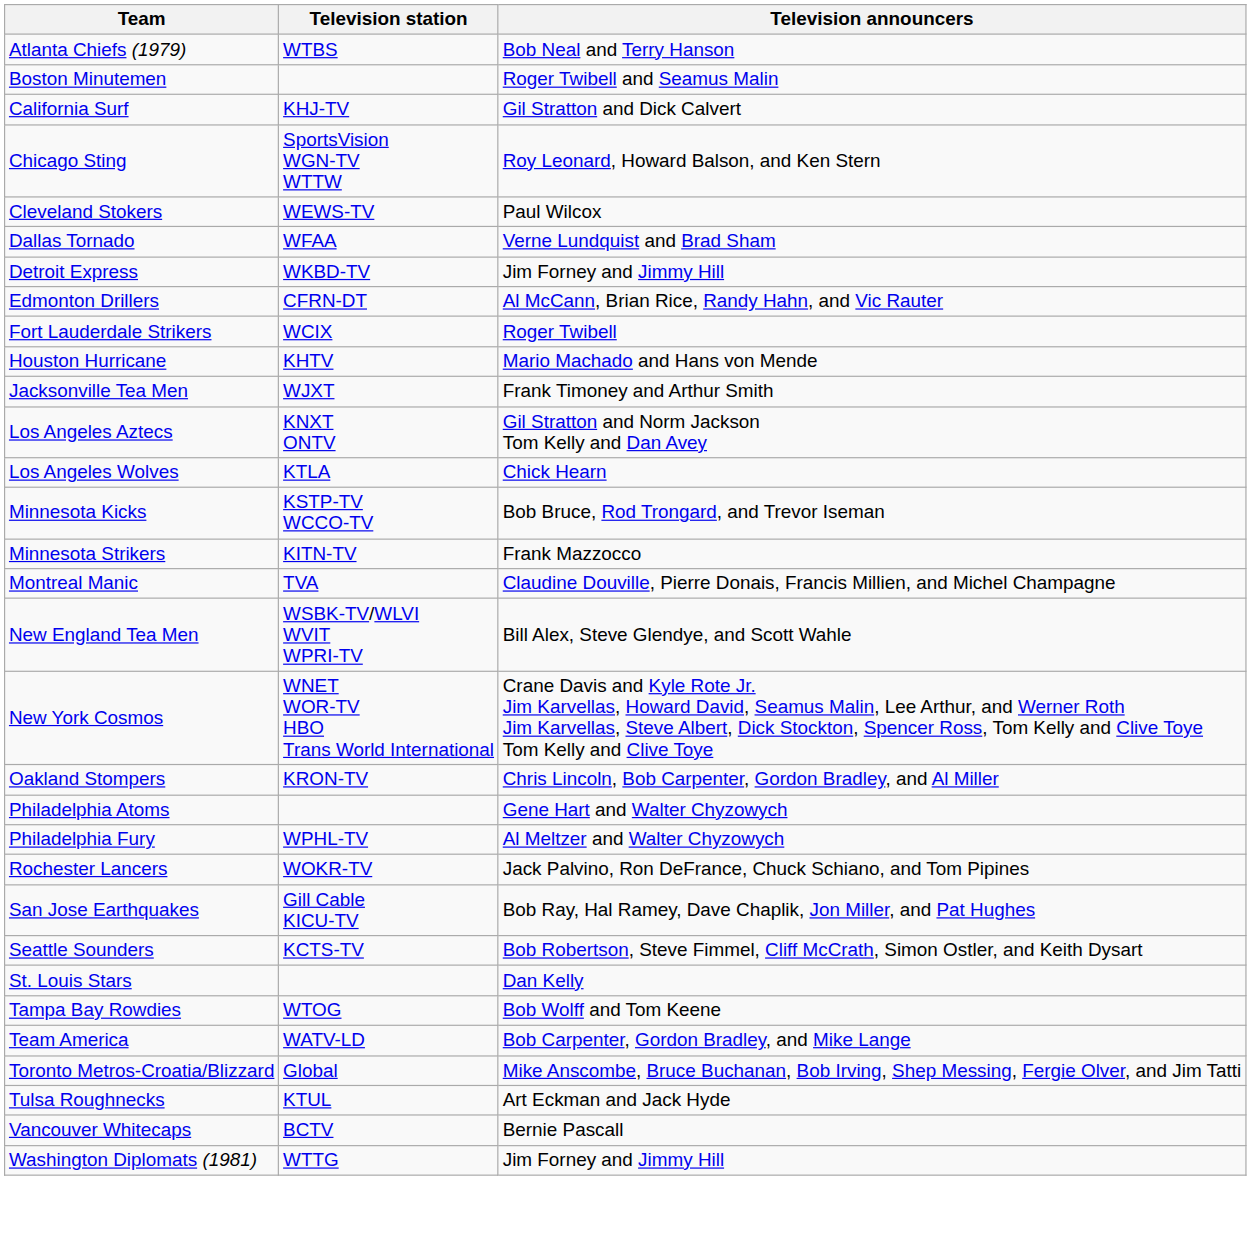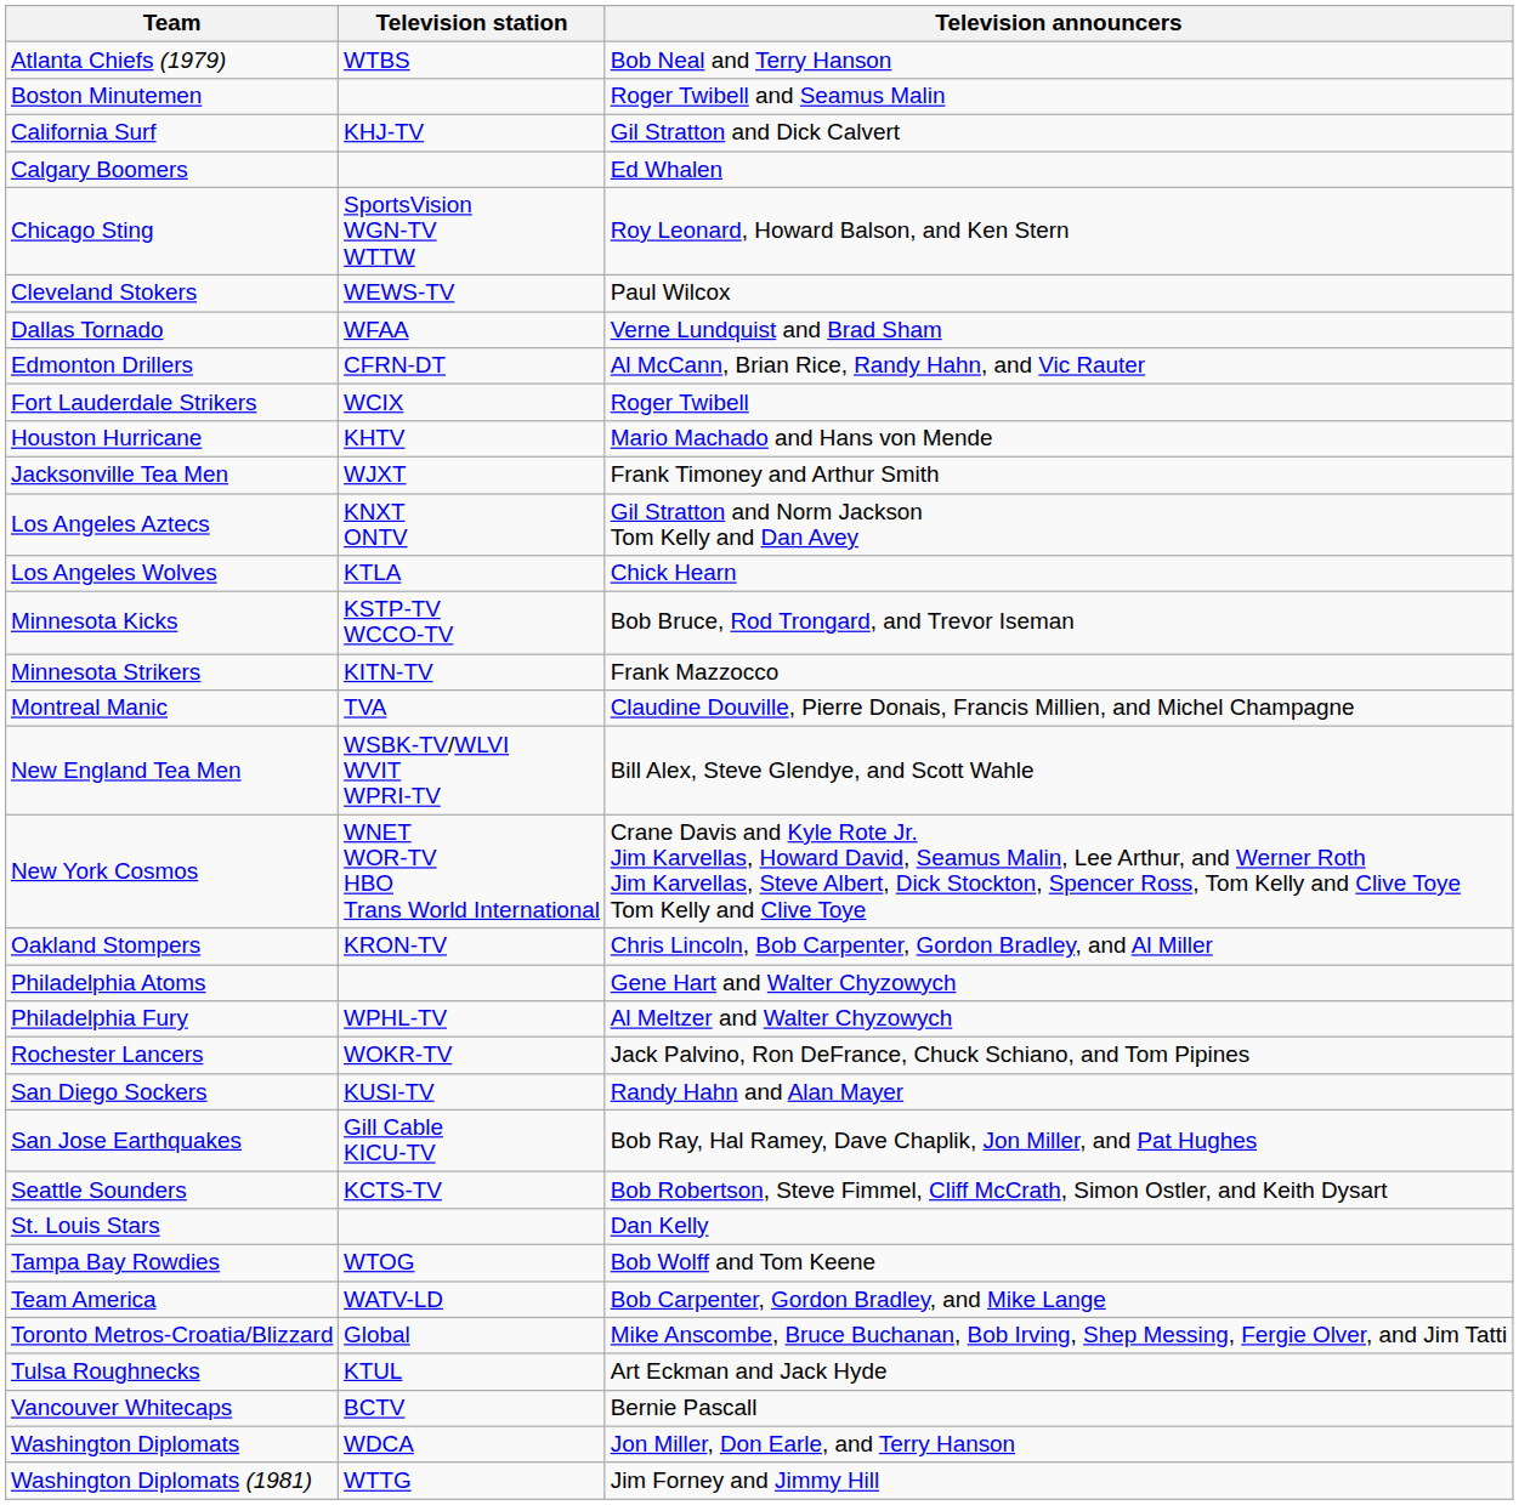 <table class="wikitable">
 <tr>
 <th>Team</th>
 <th>Television station</th>
 <th>Television announcers</th>
 </tr>
 <tr>
 <td><a href='#'>Atlanta Chiefs</a> <em>(1979)</em></td>
 <td><a href='#'>WTBS</a></td>
 <td><a href='#'>Bob Neal</a> and <a href='#'>Terry Hanson</a></td>
 </tr>
 <tr>
 <td><a href='#'>Boston Minutemen</a></td>
 <td></td>
 <td><a href='#'>Roger Twibell</a> and <a href='#'>Seamus Malin</a></td>
 </tr>
 <tr>
 <td><a href='#'>California Surf</a></td>
 <td><a href='#'>KHJ-TV</a></td>
 <td><a href='#'>Gil Stratton</a> and Dick Calvert</td>
 </tr>
 <tr>
+<td><a href='#'>Calgary Boomers</a></td>
+<td></td>
+<td><a href='#'>Ed Whalen</a></td>
+</tr>
+<tr>
 <td><a href='#'>Chicago Sting</a></td>
 <td><a href='#'>SportsVision</a><br><a href='#'>WGN-TV</a><br><a href='#'>WTTW</a></td>
 <td><a href='#'>Roy Leonard</a>, Howard Balson, and Ken Stern</td>
 </tr>
 <tr>
 <td><a href='#'>Cleveland Stokers</a></td>
 <td><a href='#'>WEWS-TV</a></td>
 <td>Paul Wilcox</td>
 </tr>
 <tr>
 <td><a href='#'>Dallas Tornado</a></td>
 <td><a href='#'>WFAA</a></td>
 <td><a href='#'>Verne Lundquist</a> and <a href='#'>Brad Sham</a></td>
-</tr>
-<tr>
-<td><a href='#'>Detroit Express</a></td>
-<td><a href='#'>WKBD-TV</a></td>
-<td>Jim Forney and <a href='#'>Jimmy Hill</a></td>
 </tr>
 <tr>
 <td><a href='#'>Edmonton Drillers</a></td>
 <td><a href='#'>CFRN-DT</a></td>
 <td><a href='#'>Al McCann</a>, Brian Rice, <a href='#'>Randy Hahn</a>, and <a href='#'>Vic Rauter</a></td>
 </tr>
 <tr>
 <td><a href='#'>Fort Lauderdale Strikers</a></td>
 <td><a href='#'>WCIX</a></td>
 <td><a href='#'>Roger Twibell</a></td>
 </tr>
 <tr>
 <td><a href='#'>Houston Hurricane</a></td>
 <td><a href='#'>KHTV</a></td>
 <td><a href='#'>Mario Machado</a> and Hans von Mende</td>
 </tr>
 <tr>
 <td><a href='#'>Jacksonville Tea Men</a></td>
 <td><a href='#'>WJXT</a></td>
 <td>Frank Timoney and Arthur Smith</td>
 </tr>
 <tr>
 <td><a href='#'>Los Angeles Aztecs</a></td>
 <td><a href='#'>KNXT</a><br><a href='#'>ONTV</a></td>
 <td><a href='#'>Gil Stratton</a> and Norm Jackson<br>Tom Kelly and <a href='#'>Dan Avey</a></td>
 </tr>
 <tr>
 <td><a href='#'>Los Angeles Wolves</a></td>
 <td><a href='#'>KTLA</a></td>
 <td><a href='#'>Chick Hearn</a></td>
 </tr>
 <tr>
 <td><a href='#'>Minnesota Kicks</a></td>
 <td><a href='#'>KSTP-TV</a><br><a href='#'>WCCO-TV</a></td>
 <td>Bob Bruce, <a href='#'>Rod Trongard</a>, and Trevor Iseman</td>
 </tr>
 <tr>
 <td><a href='#'>Minnesota Strikers</a></td>
 <td><a href='#'>KITN-TV</a></td>
 <td>Frank Mazzocco</td>
 </tr>
 <tr>
 <td><a href='#'>Montreal Manic</a></td>
 <td><a href='#'>TVA</a></td>
 <td><a href='#'>Claudine Douville</a>, Pierre Donais, Francis Millien, and Michel Champagne</td>
 </tr>
 <tr>
 <td><a href='#'>New England Tea Men</a></td>
 <td><a href='#'>WSBK-TV</a>/<a href='#'>WLVI</a><br><a href='#'>WVIT</a><br><a href='#'>WPRI-TV</a></td>
 <td>Bill Alex, Steve Glendye, and Scott Wahle</td>
 </tr>
 <tr>
 <td><a href='#'>New York Cosmos</a></td>
 <td><a href='#'>WNET</a><br><a href='#'>WOR-TV</a><br><a href='#'>HBO</a><br><a href='#'>Trans World International</a></td>
 <td>Crane Davis and <a href='#'>Kyle Rote Jr.</a><br><a href='#'>Jim Karvellas</a>, <a href='#'>Howard David</a>, <a href='#'>Seamus Malin</a>, Lee Arthur, and <a href='#'>Werner Roth</a><br><a href='#'>Jim Karvellas</a>, <a href='#'>Steve Albert</a>, <a href='#'>Dick Stockton</a>, <a href='#'>Spencer Ross</a>, Tom Kelly and <a href='#'>Clive Toye</a><br>Tom Kelly and <a href='#'>Clive Toye</a></td>
 </tr>
 <tr>
 <td><a href='#'>Oakland Stompers</a></td>
 <td><a href='#'>KRON-TV</a></td>
 <td><a href='#'>Chris Lincoln</a>, <a href='#'>Bob Carpenter</a>, <a href='#'>Gordon Bradley</a>, and <a href='#'>Al Miller</a></td>
 </tr>
 <tr>
 <td><a href='#'>Philadelphia Atoms</a></td>
 <td></td>
 <td><a href='#'>Gene Hart</a> and <a href='#'>Walter Chyzowych</a></td>
 </tr>
 <tr>
 <td><a href='#'>Philadelphia Fury</a></td>
 <td><a href='#'>WPHL-TV</a></td>
 <td><a href='#'>Al Meltzer</a> and <a href='#'>Walter Chyzowych</a></td>
 </tr>
 <tr>
 <td><a href='#'>Rochester Lancers</a></td>
 <td><a href='#'>WOKR-TV</a></td>
 <td>Jack Palvino, Ron DeFrance, Chuck Schiano, and Tom Pipines</td>
 </tr>
 <tr>
+<td><a href='#'>San Diego Sockers</a></td>
+<td><a href='#'>KUSI-TV</a></td>
+<td><a href='#'>Randy Hahn</a> and <a href='#'>Alan Mayer</a></td>
+</tr>
+<tr>
 <td><a href='#'>San Jose Earthquakes</a></td>
 <td><a href='#'>Gill Cable</a><br><a href='#'>KICU-TV</a></td>
 <td>Bob Ray, Hal Ramey, Dave Chaplik, <a href='#'>Jon Miller</a>, and <a href='#'>Pat Hughes</a></td>
 </tr>
 <tr>
 <td><a href='#'>Seattle Sounders</a></td>
 <td><a href='#'>KCTS-TV</a></td>
 <td><a href='#'>Bob Robertson</a>, Steve Fimmel, <a href='#'>Cliff McCrath</a>, Simon Ostler, and Keith Dysart</td>
 </tr>
 <tr>
 <td><a href='#'>St. Louis Stars</a></td>
 <td></td>
 <td><a href='#'>Dan Kelly</a></td>
 </tr>
 <tr>
 <td><a href='#'>Tampa Bay Rowdies</a></td>
 <td><a href='#'>WTOG</a></td>
 <td><a href='#'>Bob Wolff</a> and Tom Keene</td>
 </tr>
 <tr>
 <td><a href='#'>Team America</a></td>
 <td><a href='#'>WATV-LD</a></td>
 <td><a href='#'>Bob Carpenter</a>, <a href='#'>Gordon Bradley</a>, and <a href='#'>Mike Lange</a></td>
 </tr>
 <tr>
 <td><a href='#'>Toronto Metros-Croatia/Blizzard</a></td>
 <td><a href='#'>Global</a></td>
 <td><a href='#'>Mike Anscombe</a>, <a href='#'>Bruce Buchanan</a>, <a href='#'>Bob Irving</a>, <a href='#'>Shep Messing</a>, <a href='#'>Fergie Olver</a>, and Jim Tatti</td>
 </tr>
 <tr>
 <td><a href='#'>Tulsa Roughnecks</a></td>
 <td><a href='#'>KTUL</a></td>
 <td>Art Eckman and Jack Hyde</td>
 </tr>
 <tr>
 <td><a href='#'>Vancouver Whitecaps</a></td>
 <td><a href='#'>BCTV</a></td>
 <td>Bernie Pascall</td>
 </tr>
 <tr>
+<td><a href='#'>Washington Diplomats</a></td>
+<td><a href='#'>WDCA</a></td>
+<td><a href='#'>Jon Miller</a>, <a href='#'>Don Earle</a>, and <a href='#'>Terry Hanson</a></td>
+</tr>
+<tr>
 <td><a href='#'>Washington Diplomats</a> <em>(1981)</em></td>
 <td><a href='#'>WTTG</a></td>
 <td>Jim Forney and <a href='#'>Jimmy Hill</a></td>
 </tr>
 </table>
